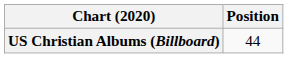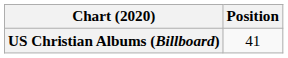 <table class="wikitable plainrowheaders" style="text-align:center">
 <tr>
 <th scope="col">Chart (2020)</th>
 <th scope="col">Position</th>
 </tr>
 <tr>
 <th scope="row">US Christian Albums (<em>Billboard</em>)</th>
-<td>44</td>
+<td>41</td>
 </tr>
 </table>
